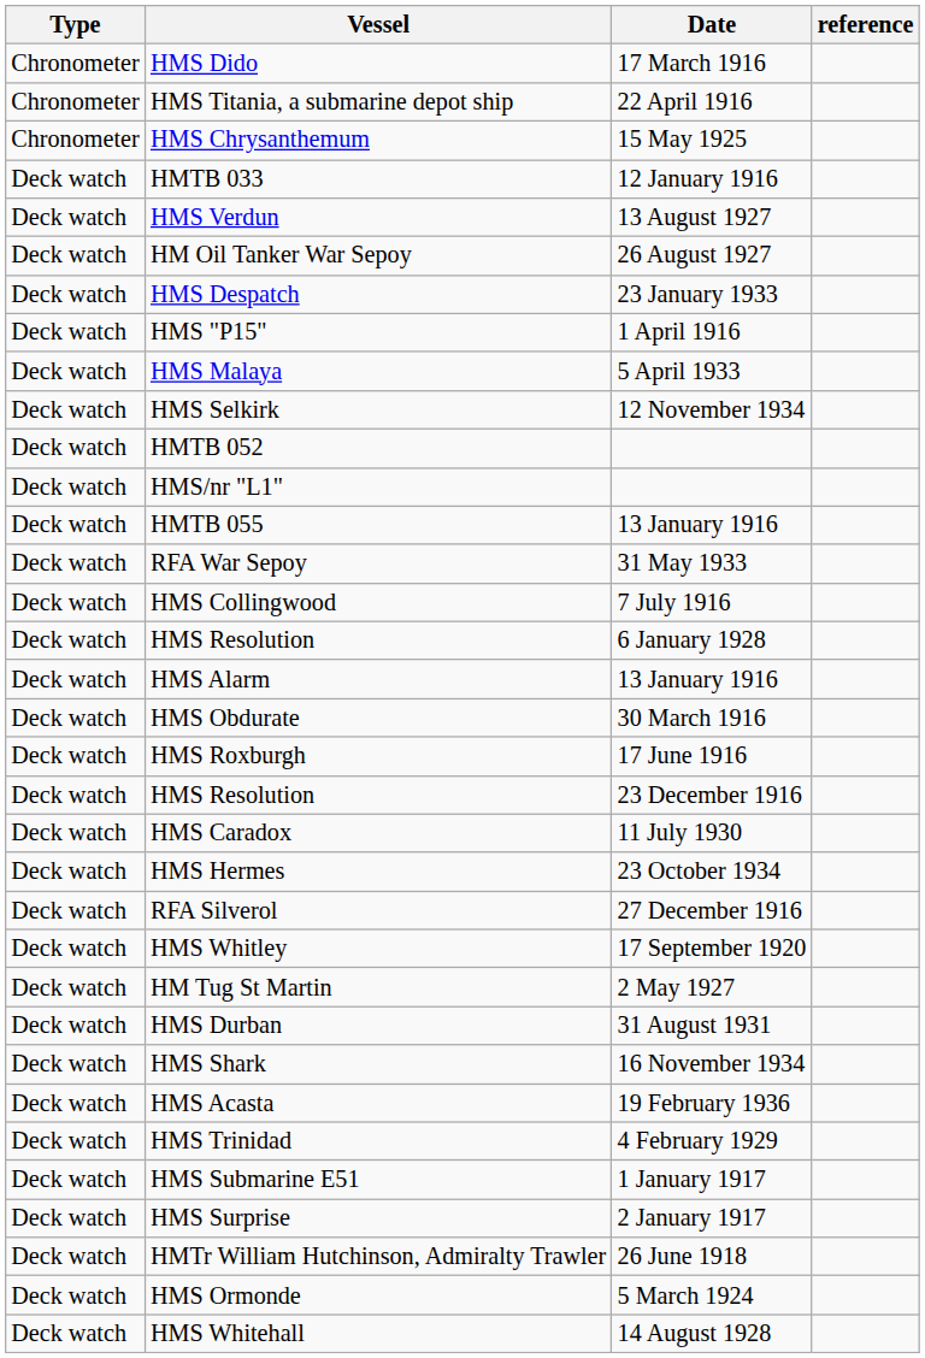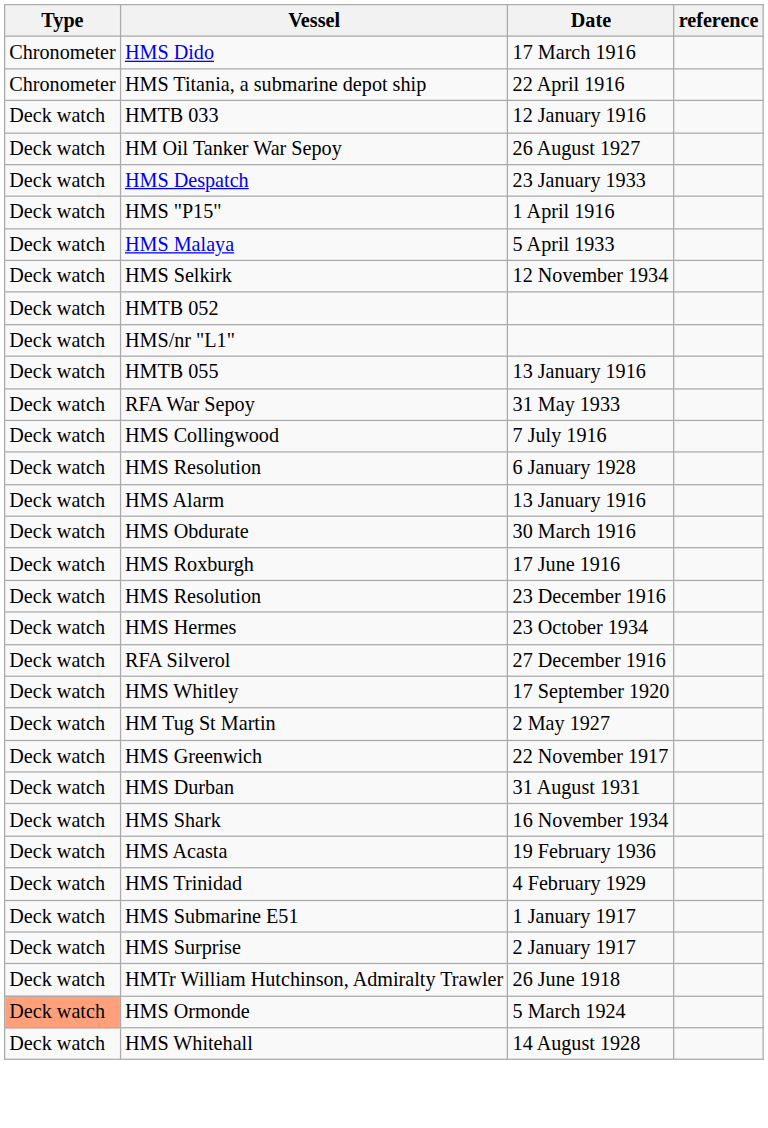 <table class="wikitable sortable">
 <tr>
 <th>Type</th>
 <th>Vessel</th>
 <th>Date</th>
 <th>reference</th>
 </tr>
 <tr>
 <td>Chronometer</td>
 <td><a href='#'>HMS Dido</a></td>
 <td>17 March 1916</td>
 <td></td>
 </tr>
 <tr>
 <td>Chronometer</td>
 <td>HMS Titania, a submarine depot ship</td>
 <td>22 April 1916</td>
 <td></td>
 </tr>
 <tr>
-<td>Chronometer</td>
-<td><a href='#'>HMS Chrysanthemum</a></td>
-<td>15 May 1925</td>
-<td></td>
-</tr>
-<tr>
 <td>Deck watch</td>
 <td>HMTB 033</td>
 <td>12 January 1916</td>
-<td></td>
-</tr>
-<tr>
-<td>Deck watch</td>
-<td><a href='#'>HMS Verdun</a></td>
-<td>13 August 1927</td>
 <td></td>
 </tr>
 <tr>
 <td>Deck watch</td>
 <td>HM Oil Tanker War Sepoy</td>
 <td>26 August 1927</td>
 <td></td>
 </tr>
 <tr>
 <td>Deck watch</td>
 <td><a href='#'>HMS Despatch</a></td>
 <td>23 January 1933</td>
 <td></td>
 </tr>
 <tr>
 <td>Deck watch</td>
 <td>HMS "P15"</td>
 <td>1 April 1916</td>
 <td></td>
 </tr>
 <tr>
 <td>Deck watch</td>
 <td><a href='#'>HMS Malaya</a></td>
 <td>5 April 1933</td>
 <td></td>
 </tr>
 <tr>
 <td>Deck watch</td>
 <td>HMS Selkirk</td>
 <td>12 November 1934</td>
 <td></td>
 </tr>
 <tr>
 <td>Deck watch</td>
 <td>HMTB 052</td>
 <td></td>
 <td></td>
 </tr>
 <tr>
 <td>Deck watch</td>
 <td>HMS/nr "L1"</td>
 <td></td>
 <td></td>
 </tr>
 <tr>
 <td>Deck watch</td>
 <td>HMTB 055</td>
 <td>13 January 1916</td>
 <td></td>
 </tr>
 <tr>
 <td>Deck watch</td>
 <td>RFA War Sepoy</td>
 <td>31 May 1933</td>
 <td></td>
 </tr>
 <tr>
 <td>Deck watch</td>
 <td>HMS Collingwood</td>
 <td>7 July 1916</td>
 <td></td>
 </tr>
 <tr>
 <td>Deck watch</td>
 <td>HMS Resolution</td>
 <td>6 January 1928</td>
 <td></td>
 </tr>
 <tr>
 <td>Deck watch</td>
 <td>HMS Alarm</td>
 <td>13 January 1916</td>
 <td></td>
 </tr>
 <tr>
 <td>Deck watch</td>
 <td>HMS Obdurate</td>
 <td>30 March 1916</td>
 <td></td>
 </tr>
 <tr>
 <td>Deck watch</td>
 <td>HMS Roxburgh</td>
 <td>17 June 1916</td>
 <td></td>
 </tr>
 <tr>
 <td>Deck watch</td>
 <td>HMS Resolution</td>
 <td>23 December 1916</td>
 <td></td>
 </tr>
 <tr>
 <td>Deck watch</td>
-<td>HMS Caradox</td>
-<td>11 July 1930</td>
-<td></td>
-</tr>
-<tr>
-<td>Deck watch</td>
 <td>HMS Hermes</td>
 <td>23 October 1934</td>
 <td></td>
 </tr>
 <tr>
 <td>Deck watch</td>
 <td>RFA Silverol</td>
 <td>27 December 1916</td>
 <td></td>
 </tr>
 <tr>
 <td>Deck watch</td>
 <td>HMS Whitley</td>
 <td>17 September 1920</td>
 <td></td>
 </tr>
 <tr>
 <td>Deck watch</td>
 <td>HM Tug St Martin</td>
 <td>2 May 1927</td>
+<td></td>
+</tr>
+<tr>
+<td>Deck watch</td>
+<td>HMS Greenwich</td>
+<td>22 November 1917</td>
 <td></td>
 </tr>
 <tr>
 <td>Deck watch</td>
 <td>HMS Durban</td>
 <td>31 August 1931</td>
 <td></td>
 </tr>
 <tr>
 <td>Deck watch</td>
 <td>HMS Shark</td>
 <td>16 November 1934</td>
 <td></td>
 </tr>
 <tr>
 <td>Deck watch</td>
 <td>HMS Acasta</td>
 <td>19 February 1936</td>
 <td></td>
 </tr>
 <tr>
 <td>Deck watch</td>
 <td>HMS Trinidad</td>
 <td>4 February 1929</td>
 <td></td>
 </tr>
 <tr>
 <td>Deck watch</td>
 <td>HMS Submarine E51</td>
 <td>1 January 1917</td>
 <td></td>
 </tr>
 <tr>
 <td>Deck watch</td>
 <td>HMS Surprise</td>
 <td>2 January 1917</td>
 <td></td>
 </tr>
 <tr>
 <td>Deck watch</td>
 <td>HMTr William Hutchinson, Admiralty Trawler</td>
 <td>26 June 1918</td>
 <td></td>
 </tr>
 <tr>
-<td>Deck watch</td>
+<td style="background: lightsalmon;">Deck watch</td>
 <td>HMS Ormonde</td>
 <td>5 March 1924</td>
 <td></td>
 </tr>
 <tr>
 <td>Deck watch</td>
 <td>HMS Whitehall</td>
 <td>14 August 1928</td>
 <td></td>
 </tr>
 </table>
